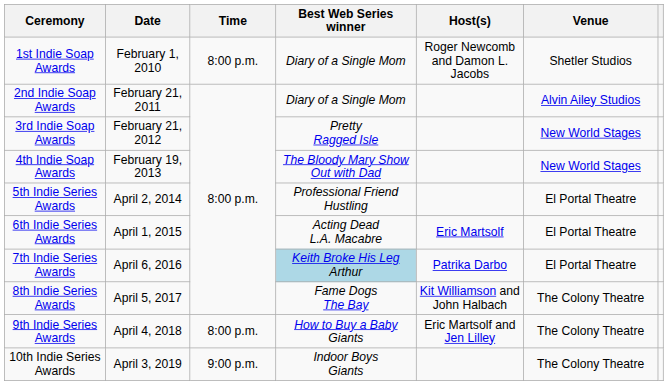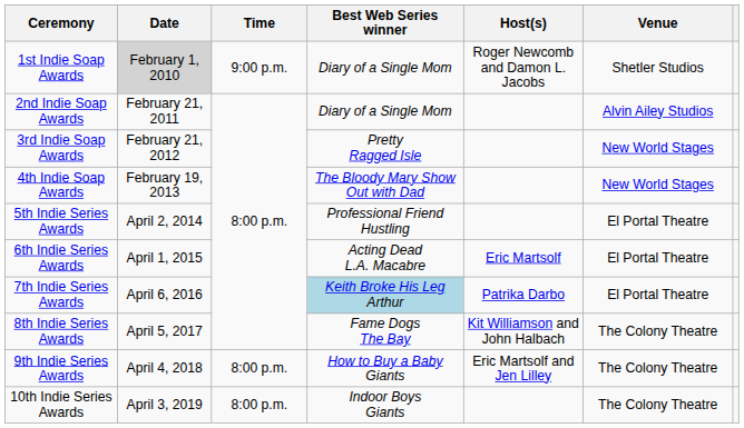 <table class="sortable wikitable" style="text-align: center">
 <tr>
 <th data-sort-type="number" style="width:180px;">Ceremony</th>
 <th style="width:150px;">Date</th>
 <th style="width:150px;">Time</th>
 <th style="width:280px;">Best Web Series winner</th>
 <th style="width:200px;">Host(s)</th>
 <th style="width:300px;">Venue</th>
 <th></th>
 </tr>
 <tr>
 <td><a href='#'>1st Indie Soap Awards</a></td>
-<td>February 1, 2010</td>
-<td>8:00 p.m.</td>
+<td style="background: lightgrey;">February 1, 2010</td>
+<td>9:00 p.m.</td>
 <td><em>Diary of a Single Mom</em></td>
 <td>Roger Newcomb and Damon L. Jacobs</td>
 <td>Shetler Studios</td>
 <td></td>
 </tr>
 <tr>
 <td><a href='#'>2nd Indie Soap Awards</a></td>
 <td>February 21, 2011</td>
 <td rowspan="7">8:00 p.m.</td>
 <td><em>Diary of a Single Mom</em></td>
 <td></td>
 <td><a href='#'>Alvin Ailey Studios</a></td>
 <td></td>
 </tr>
 <tr>
 <td><a href='#'>3rd Indie Soap Awards</a></td>
 <td>February 21, 2012</td>
 <td><em>Pretty</em> <br><em><a href='#'>Ragged Isle</a></em> </td>
 <td></td>
 <td><a href='#'>New World Stages</a></td>
 <td></td>
 </tr>
 <tr>
 <td><a href='#'>4th Indie Soap Awards</a></td>
 <td>February 19, 2013</td>
 <td><em><a href='#'>The Bloody Mary Show</a></em> <br><em><a href='#'>Out with Dad</a></em> </td>
 <td>   </td>
 <td><a href='#'>New World Stages</a></td>
 <td></td>
 </tr>
 <tr>
 <td><a href='#'>5th Indie Series Awards</a></td>
 <td>April 2, 2014</td>
 <td><em>Professional Friend</em> <br><em>Hustling</em> </td>
 <td></td>
 <td>El Portal Theatre</td>
 <td></td>
 </tr>
 <tr>
 <td><a href='#'>6th Indie Series Awards</a></td>
 <td>April 1, 2015</td>
 <td><em>Acting Dead</em> <br><em>L.A. Macabre</em> </td>
 <td><a href='#'>Eric Martsolf</a></td>
 <td>El Portal Theatre</td>
 <td></td>
 </tr>
 <tr>
 <td><a href='#'>7th Indie Series Awards</a></td>
 <td>April 6, 2016</td>
 <td style="background: lightblue;"><em><a href='#'>Keith Broke His Leg</a></em> <br><em>Arthur</em> </td>
 <td><a href='#'>Patrika Darbo</a></td>
 <td>El Portal Theatre</td>
 <td></td>
 </tr>
 <tr>
 <td><a href='#'>8th Indie Series Awards</a></td>
 <td>April 5, 2017</td>
 <td><em>Fame Dogs</em> <br><em><a href='#'>The Bay</a></em> </td>
 <td><a href='#'>Kit Williamson</a> and John Halbach</td>
 <td>The Colony Theatre</td>
 <td></td>
 </tr>
 <tr>
 <td><a href='#'>9th Indie Series Awards</a></td>
 <td>April 4, 2018</td>
 <td>8:00 p.m.</td>
 <td><em><a href='#'>How to Buy a Baby</a></em> <br><em>Giants</em> </td>
 <td>Eric Martsolf and <a href='#'>Jen Lilley</a></td>
 <td>The Colony Theatre</td>
 <td></td>
 </tr>
 <tr>
 <td>10th Indie Series Awards</td>
 <td>April 3, 2019</td>
-<td>9:00 p.m.</td>
+<td>8:00 p.m.</td>
 <td><em>Indoor Boys</em> <br><em>Giants</em> </td>
 <td>  </td>
 <td>The Colony Theatre</td>
 <td></td>
 </tr>
 </table>
